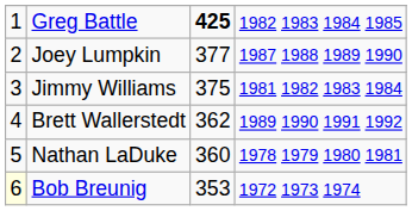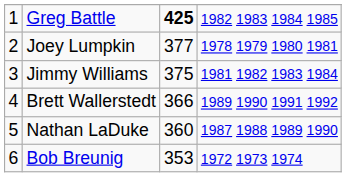 <table class="wikitable">
 <tr>
 </tr>
 <tr>
 <td>1</td>
 <td><a href='#'>Greg Battle</a></td>
 <td><strong>425</strong></td>
 <td style="font-size:80%;"><a href='#'>1982</a> <a href='#'>1983</a> <a href='#'>1984</a> <a href='#'>1985</a></td>
 </tr>
 <tr>
 <td>2</td>
 <td>Joey Lumpkin</td>
 <td>377</td>
-<td style="font-size:80%;"><a href='#'>1987</a> <a href='#'>1988</a> <a href='#'>1989</a> <a href='#'>1990</a></td>
+<td style="font-size:80%;"><a href='#'>1978</a> <a href='#'>1979</a> <a href='#'>1980</a> <a href='#'>1981</a></td>
 </tr>
 <tr>
 <td>3</td>
 <td>Jimmy Williams</td>
 <td>375</td>
 <td style="font-size:80%;"><a href='#'>1981</a> <a href='#'>1982</a> <a href='#'>1983</a> <a href='#'>1984</a></td>
 </tr>
 <tr>
 <td>4</td>
 <td>Brett Wallerstedt</td>
-<td>362</td>
+<td>366</td>
 <td style="font-size:80%;"><a href='#'>1989</a> <a href='#'>1990</a> <a href='#'>1991</a> <a href='#'>1992</a></td>
 </tr>
 <tr>
 <td>5</td>
 <td>Nathan LaDuke</td>
 <td>360</td>
-<td style="font-size:80%;"><a href='#'>1978</a> <a href='#'>1979</a> <a href='#'>1980</a> <a href='#'>1981</a></td>
+<td style="font-size:80%;"><a href='#'>1987</a> <a href='#'>1988</a> <a href='#'>1989</a> <a href='#'>1990</a></td>
 </tr>
 <tr>
-<td style="background: lightyellow;">6</td>
+<td>6</td>
 <td><a href='#'>Bob Breunig</a></td>
 <td>353</td>
 <td style="font-size:80%;"><a href='#'>1972</a> <a href='#'>1973</a> <a href='#'>1974</a></td>
 </tr>
 </table>
